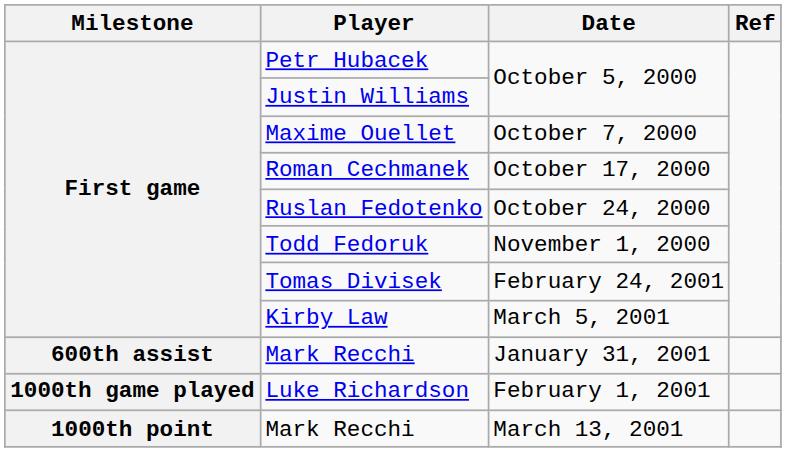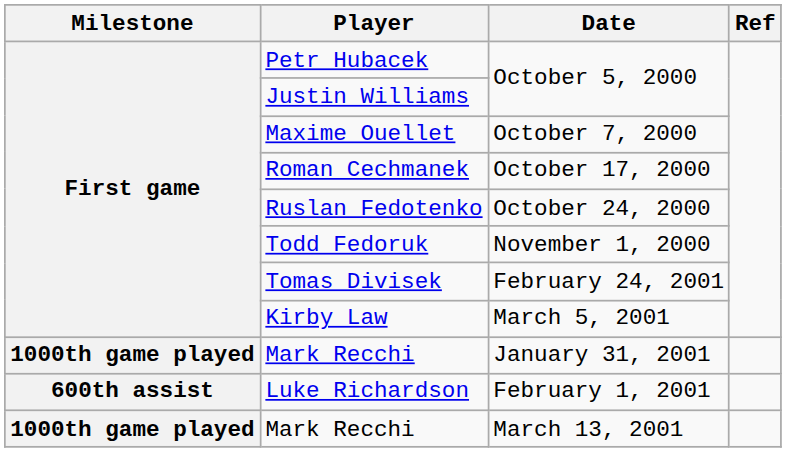 <table class="wikitable">
 <tr>
 <th scope="col">Milestone</th>
 <th scope="col">Player</th>
 <th scope="col">Date</th>
 <th scope="col">Ref</th>
 </tr>
 <tr>
 <th rowspan=8>First game</th>
 <td><a href='#'>Petr Hubacek</a></td>
 <td rowspan=2>October 5, 2000</td>
 <td rowspan=8></td>
 </tr>
 <tr>
 <td><a href='#'>Justin Williams</a></td>
 </tr>
 <tr>
 <td><a href='#'>Maxime Ouellet</a></td>
 <td>October 7, 2000</td>
 </tr>
 <tr>
 <td><a href='#'>Roman Cechmanek</a></td>
 <td>October 17, 2000</td>
 </tr>
 <tr>
 <td><a href='#'>Ruslan Fedotenko</a></td>
 <td>October 24, 2000</td>
 </tr>
 <tr>
 <td><a href='#'>Todd Fedoruk</a></td>
 <td>November 1, 2000</td>
 </tr>
 <tr>
 <td><a href='#'>Tomas Divisek</a></td>
 <td>February 24, 2001</td>
 </tr>
 <tr>
 <td><a href='#'>Kirby Law</a></td>
 <td>March 5, 2001</td>
 </tr>
 <tr>
-<th>600th assist</th>
+<th>1000th game played</th>
 <td><a href='#'>Mark Recchi</a></td>
 <td>January 31, 2001</td>
 <td></td>
 </tr>
 <tr>
-<th>1000th game played</th>
+<th>600th assist</th>
 <td><a href='#'>Luke Richardson</a></td>
 <td>February 1, 2001</td>
 <td></td>
 </tr>
 <tr>
-<th>1000th point</th>
+<th>1000th game played</th>
 <td>Mark Recchi</td>
 <td>March 13, 2001</td>
 <td></td>
 </tr>
 </table>
